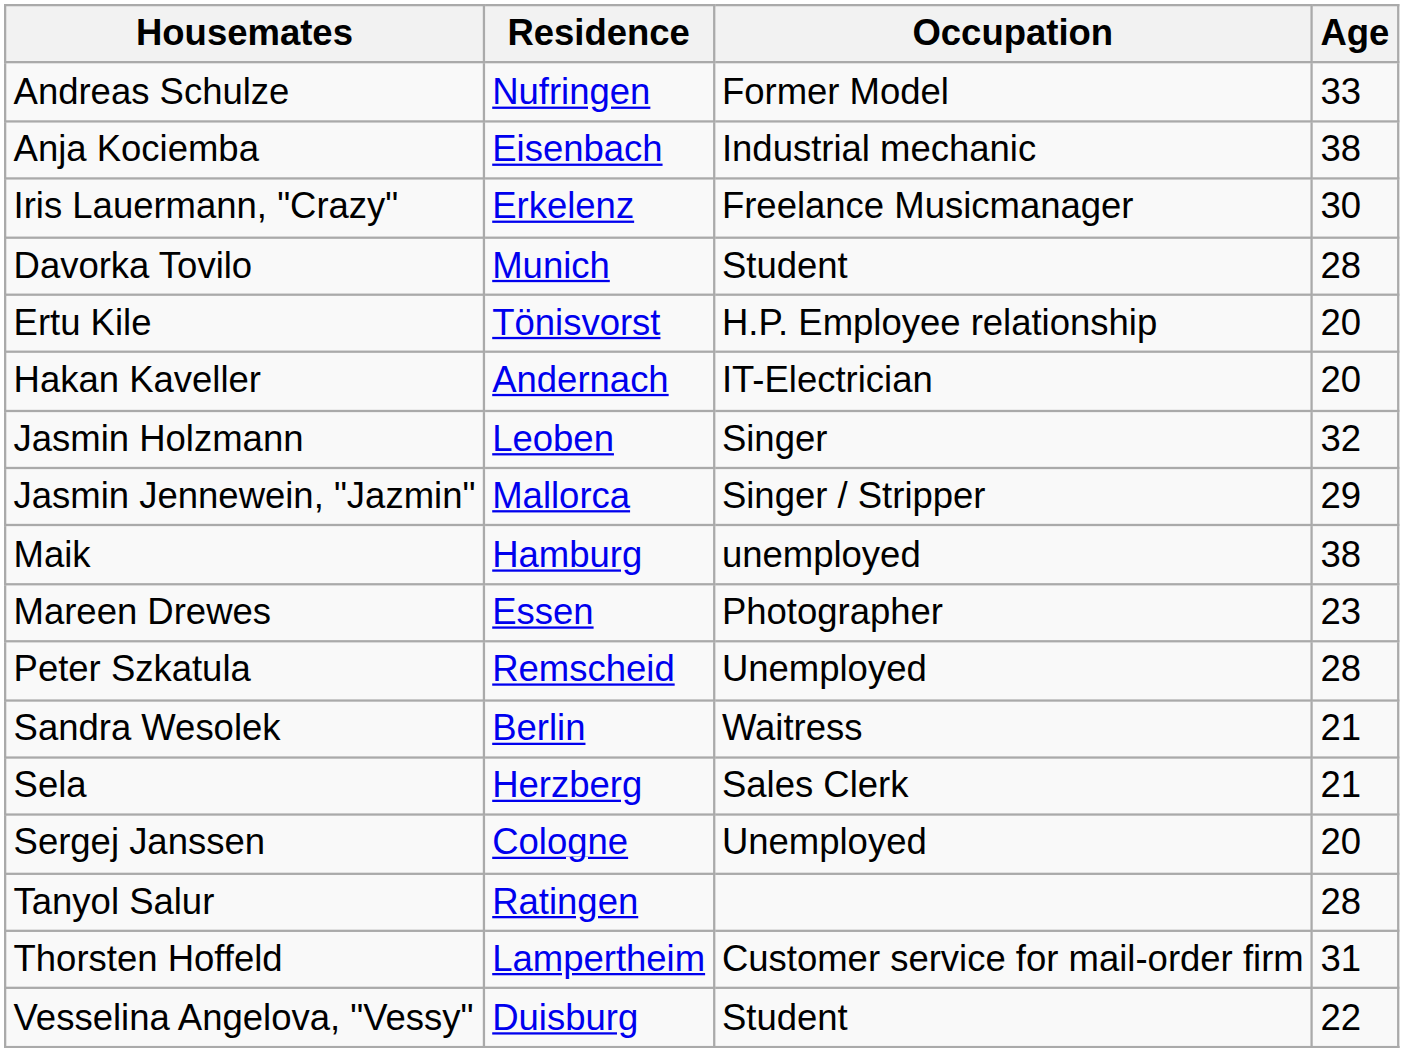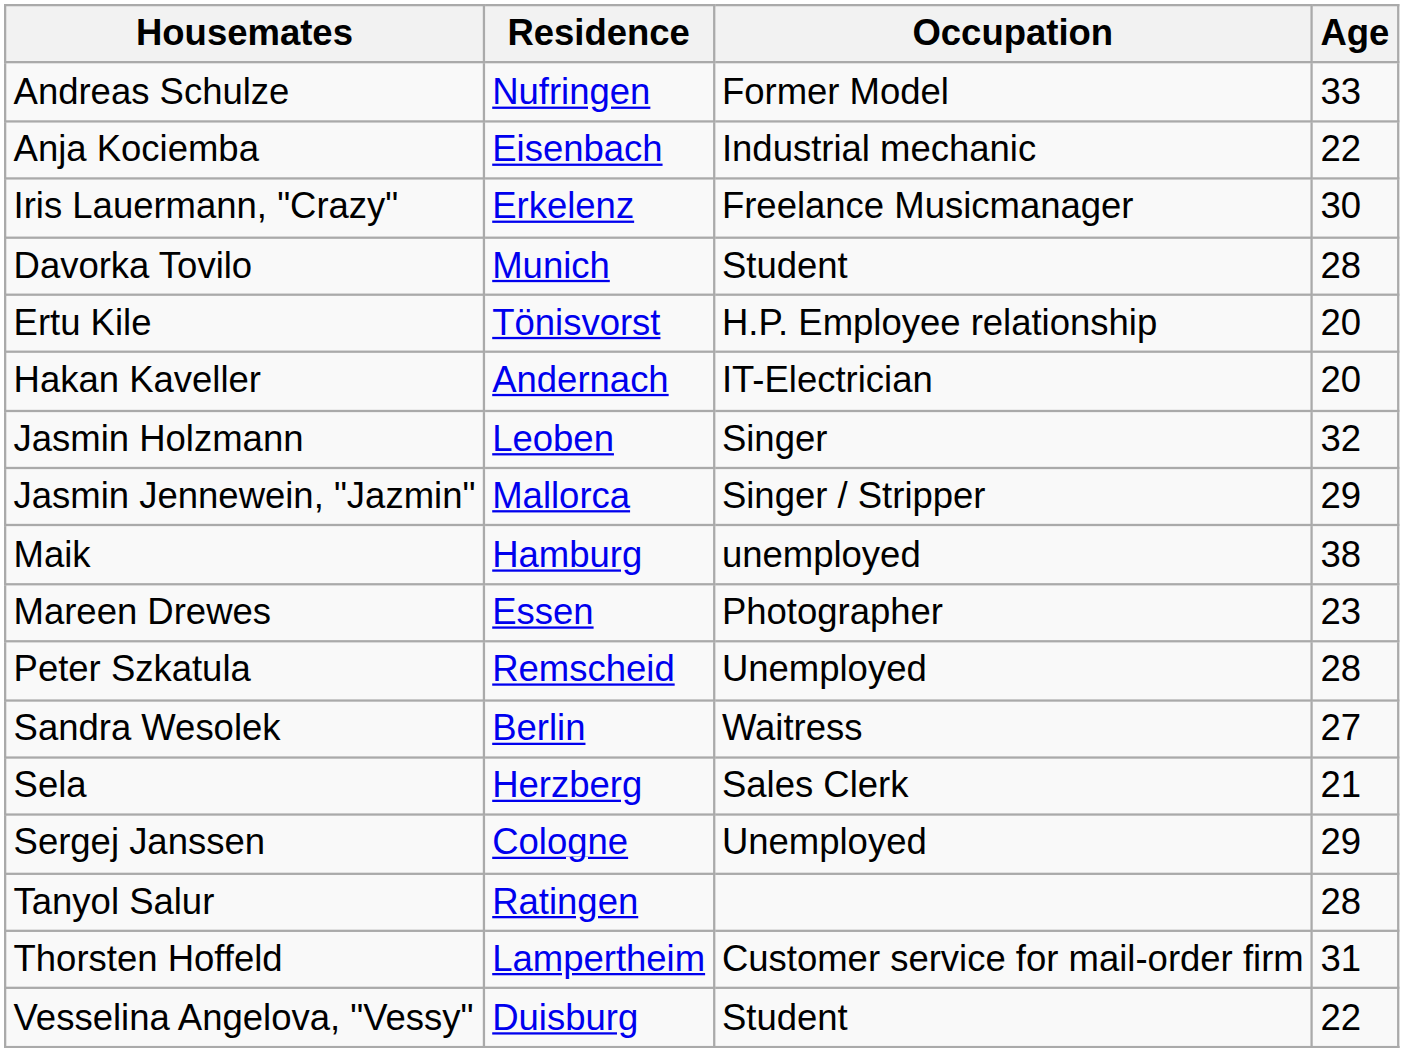 <table class=wikitable>
 <tr>
 <th>Housemates</th>
 <th>Residence</th>
 <th>Occupation</th>
 <th>Age</th>
 </tr>
 <tr>
 <td> Andreas Schulze</td>
 <td><a href='#'>Nufringen</a></td>
 <td>Former Model</td>
 <td>33</td>
 </tr>
 <tr>
 <td> Anja Kociemba</td>
 <td><a href='#'>Eisenbach</a></td>
 <td>Industrial mechanic</td>
-<td>38</td>
+<td>22</td>
 </tr>
 <tr>
 <td> Iris Lauermann, "Crazy"</td>
 <td><a href='#'>Erkelenz</a></td>
 <td>Freelance Musicmanager</td>
 <td>30</td>
 </tr>
 <tr>
 <td> Davorka Tovilo</td>
 <td><a href='#'>Munich</a></td>
 <td>Student</td>
 <td>28</td>
 </tr>
 <tr>
 <td> Ertu Kile</td>
 <td><a href='#'>Tönisvorst</a></td>
 <td>H.P. Employee relationship</td>
 <td>20</td>
 </tr>
 <tr>
 <td> Hakan Kaveller</td>
 <td><a href='#'>Andernach</a></td>
 <td>IT-Electrician</td>
 <td>20</td>
 </tr>
 <tr>
 <td> Jasmin Holzmann</td>
 <td><a href='#'>Leoben</a></td>
 <td>Singer</td>
 <td>32</td>
 </tr>
 <tr>
 <td> Jasmin Jennewein, "Jazmin"</td>
 <td><a href='#'>Mallorca</a></td>
 <td>Singer / Stripper</td>
 <td>29</td>
 </tr>
 <tr>
 <td> Maik</td>
 <td><a href='#'>Hamburg</a></td>
 <td>unemployed</td>
 <td>38</td>
 </tr>
 <tr>
 <td> Mareen Drewes</td>
 <td><a href='#'>Essen</a></td>
 <td>Photographer</td>
 <td>23</td>
 </tr>
 <tr>
 <td> Peter Szkatula</td>
 <td><a href='#'>Remscheid</a></td>
 <td>Unemployed</td>
 <td>28</td>
 </tr>
 <tr>
 <td> Sandra Wesolek</td>
 <td><a href='#'>Berlin</a></td>
 <td>Waitress</td>
-<td>21</td>
+<td>27</td>
 </tr>
 <tr>
 <td> Sela</td>
 <td><a href='#'>Herzberg</a></td>
 <td>Sales Clerk</td>
 <td>21</td>
 </tr>
 <tr>
 <td> Sergej Janssen</td>
 <td><a href='#'>Cologne</a></td>
 <td>Unemployed</td>
-<td>20</td>
+<td>29</td>
 </tr>
 <tr>
 <td> Tanyol Salur</td>
 <td><a href='#'>Ratingen</a></td>
 <td></td>
 <td>28</td>
 </tr>
 <tr>
 <td> Thorsten Hoffeld</td>
 <td><a href='#'>Lampertheim</a></td>
 <td>Customer service for mail-order firm</td>
 <td>31</td>
 </tr>
 <tr>
 <td> Vesselina Angelova, "Vessy"</td>
 <td><a href='#'>Duisburg</a></td>
 <td>Student</td>
 <td>22</td>
 </tr>
 <tr>
 </tr>
 </table>
